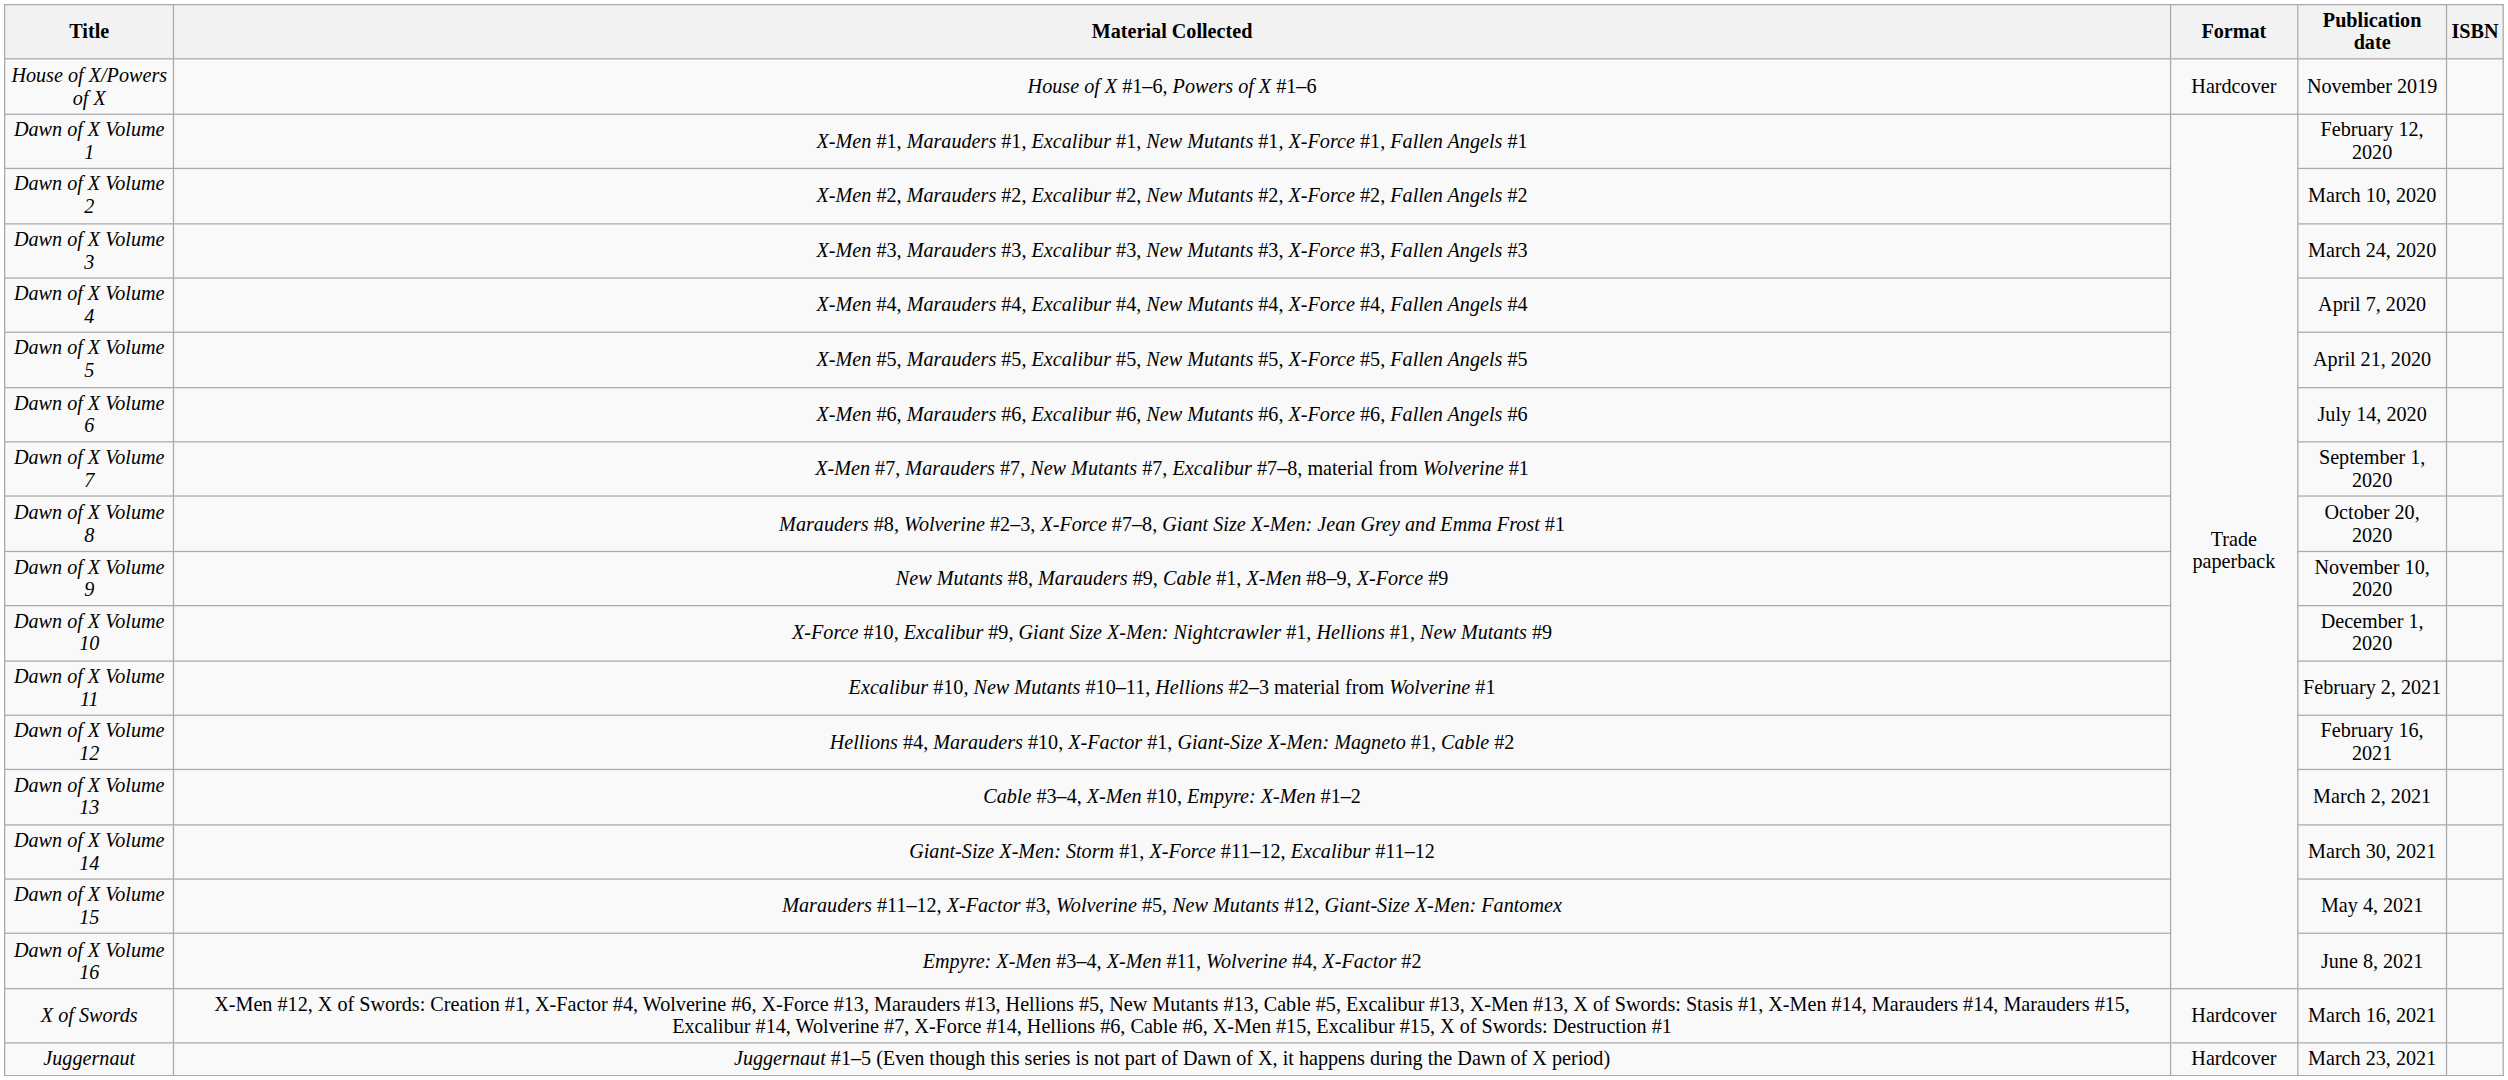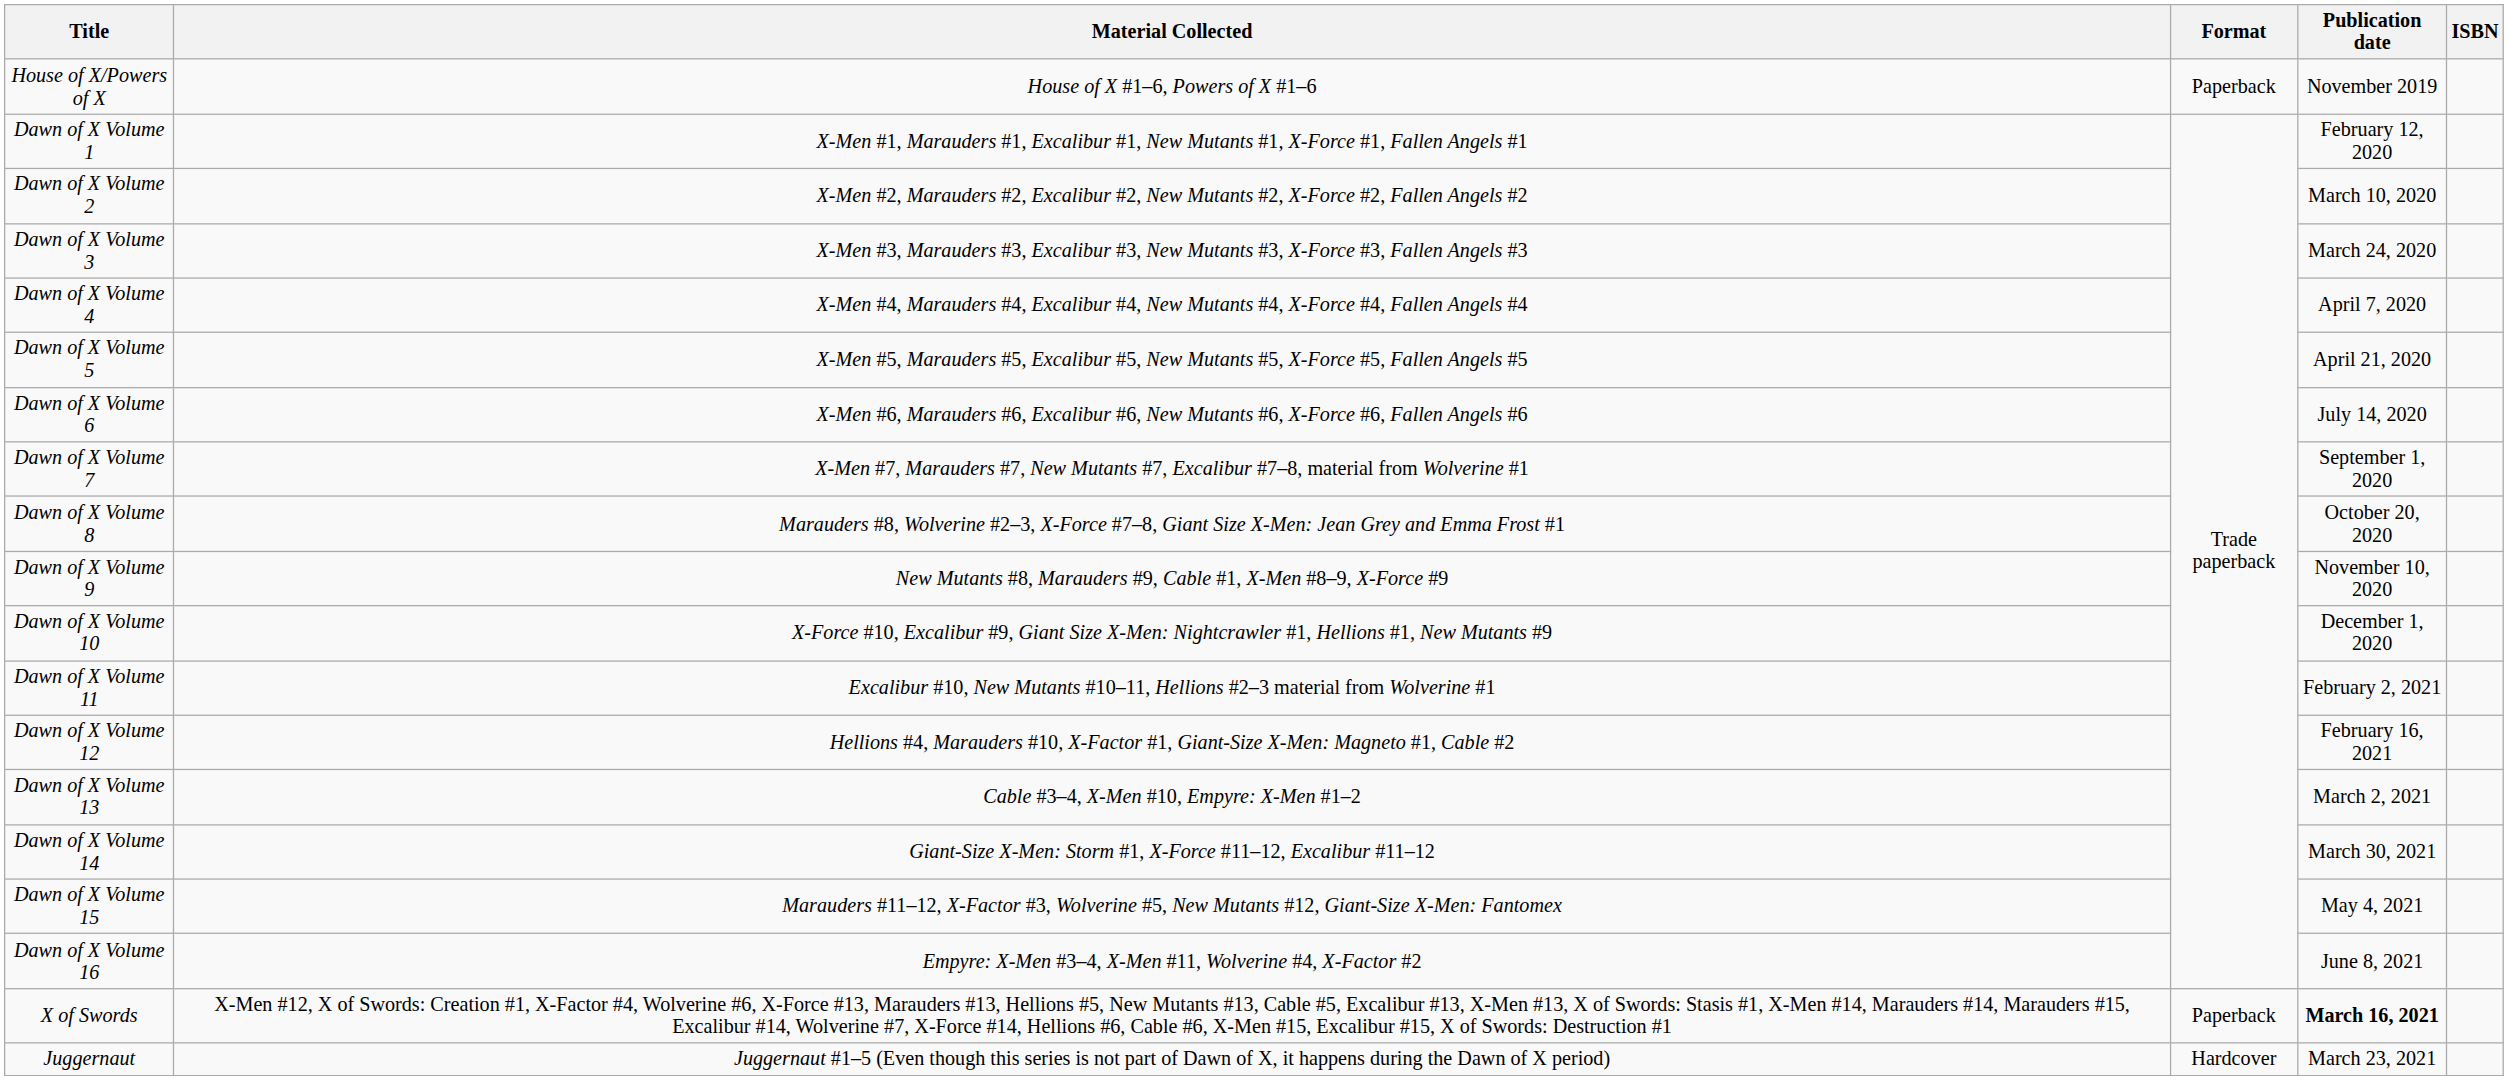 <table class="wikitable" style="text-align:center; width:100%">
 <tr>
 <th scope="col">Title</th>
 <th scope="col">Material Collected</th>
 <th scope="col">Format</th>
 <th scope="col">Publication date</th>
 <th scope="col">ISBN</th>
 </tr>
 <tr>
 <td><em>House of X/Powers of X</em></td>
 <td><em>House of X</em> #1–6, <em>Powers of X</em> #1–6</td>
-<td>Hardcover</td>
+<td>Paperback</td>
 <td>November 2019</td>
 <td></td>
 </tr>
 <tr>
 <td><em>Dawn of X Volume 1</em></td>
 <td><em>X-Men</em> #1, <em>Marauders</em> #1, <em>Excalibur</em> #1, <em>New Mutants</em> #1, <em>X-Force</em> #1, <em>Fallen Angels</em> #1</td>
 <td rowspan="16">Trade paperback</td>
 <td>February 12, 2020</td>
 <td></td>
 </tr>
 <tr>
 <td><em>Dawn of X Volume 2</em></td>
 <td><em>X-Men</em> #2, <em>Marauders</em> #2, <em>Excalibur</em> #2, <em>New Mutants</em> #2, <em>X-Force</em> #2, <em>Fallen Angels</em> #2</td>
 <td>March 10, 2020</td>
 <td></td>
 </tr>
 <tr>
 <td><em>Dawn of X Volume 3</em></td>
 <td><em>X-Men</em> #3, <em>Marauders</em> #3, <em>Excalibur</em> #3, <em>New Mutants</em> #3, <em>X-Force</em> #3, <em>Fallen Angels</em> #3</td>
 <td>March 24, 2020</td>
 <td></td>
 </tr>
 <tr>
 <td><em>Dawn of X Volume 4</em></td>
 <td><em>X-Men</em> #4, <em>Marauders</em> #4, <em>Excalibur</em> #4, <em>New Mutants</em> #4, <em>X-Force</em> #4, <em>Fallen Angels</em> #4</td>
 <td>April 7, 2020</td>
 <td></td>
 </tr>
 <tr>
 <td><em>Dawn of X Volume 5</em></td>
 <td><em>X-Men</em> #5, <em>Marauders</em> #5, <em>Excalibur</em> #5, <em>New Mutants</em> #5, <em>X-Force</em> #5, <em>Fallen Angels</em> #5</td>
 <td>April 21, 2020</td>
 <td></td>
 </tr>
 <tr>
 <td><em>Dawn of X Volume 6</em></td>
 <td><em>X-Men</em> #6, <em>Marauders</em> #6, <em>Excalibur</em> #6, <em>New Mutants</em> #6, <em>X-Force</em> #6, <em>Fallen Angels</em> #6</td>
 <td>July 14, 2020</td>
 <td></td>
 </tr>
 <tr>
 <td><em>Dawn of X Volume 7</em></td>
 <td><em>X-Men</em> #7, <em>Marauders</em> #7, <em>New Mutants</em> #7, <em>Excalibur</em> #7–8, material from <em>Wolverine</em> #1</td>
 <td>September 1, 2020</td>
 <td></td>
 </tr>
 <tr>
 <td><em>Dawn of X Volume 8</em></td>
 <td><em>Marauders</em> #8, <em>Wolverine</em> #2–3, <em>X-Force</em> #7–8, <em>Giant Size X-Men: Jean Grey and Emma Frost</em> #1</td>
 <td>October 20, 2020</td>
 <td></td>
 </tr>
 <tr>
 <td><em>Dawn of X Volume 9</em></td>
 <td><em>New Mutants</em> #8, <em>Marauders</em> #9, <em>Cable</em> #1, <em>X-Men</em> #8–9, <em>X-Force</em> #9</td>
 <td>November 10, 2020</td>
 <td></td>
 </tr>
 <tr>
 <td><em>Dawn of X Volume 10</em></td>
 <td><em>X-Force</em> #10, <em>Excalibur</em> #9, <em>Giant Size X-Men: Nightcrawler</em> #1, <em>Hellions</em> #1, <em>New Mutants</em> #9</td>
 <td>December 1, 2020</td>
 <td></td>
 </tr>
 <tr>
 <td><em>Dawn of X Volume 11</em></td>
 <td><em>Excalibur</em> #10<em>, New Mutants</em> #10–11, <em>Hellions</em> #2–3 material from <em>Wolverine</em> #1</td>
 <td>February 2, 2021</td>
 <td></td>
 </tr>
 <tr>
 <td><em>Dawn of X Volume 12</em></td>
 <td><em>Hellions</em> #4, <em>Marauders</em> #10, <em>X-Factor</em> #1, <em>Giant-Size X-Men: Magneto</em> #1, <em>Cable</em> #2</td>
 <td>February 16, 2021</td>
 <td></td>
 </tr>
 <tr>
 <td><em>Dawn of X Volume 13</em></td>
 <td><em>Cable</em> #3–4, <em>X-Men</em> #10, <em>Empyre: X-Men</em> #1–2</td>
 <td>March 2, 2021</td>
 <td></td>
 </tr>
 <tr>
 <td><em>Dawn of X Volume 14</em></td>
 <td><em>Giant-Size X-Men: Storm</em> #1, <em>X-Force</em> #11–12, <em>Excalibur</em> #11–12</td>
 <td>March 30, 2021</td>
 <td></td>
 </tr>
 <tr>
 <td><em>Dawn of X Volume 15</em></td>
 <td><em>Marauders</em> #11–12, <em>X-Factor</em> #3, <em>Wolverine</em> #5, <em>New Mutants</em> #12, <em>Giant-Size X-Men: Fantomex</em></td>
 <td>May 4, 2021</td>
 <td></td>
 </tr>
 <tr>
 <td><em>Dawn of X Volume 16</em></td>
 <td><em>Empyre: X-Men</em> #3–4, <em>X-Men</em> #11, <em>Wolverine</em> #4, <em>X-Factor</em> #2</td>
 <td>June 8, 2021</td>
 <td></td>
 </tr>
 <tr>
 <td><em>X of Swords</em></td>
 <td>X-Men #12, X of Swords: Creation #1, X-Factor #4, Wolverine #6, X-Force #13, Marauders #13, Hellions #5, New Mutants #13, Cable #5, Excalibur #13, X-Men #13, X of Swords: Stasis #1, X-Men #14, Marauders #14, Marauders #15, Excalibur #14, Wolverine #7, X-Force #14, Hellions #6, Cable #6, X-Men #15, Excalibur #15, X of Swords: Destruction #1</td>
-<td>Hardcover</td>
-<td>March 16, 2021</td>
+<td>Paperback</td>
+<td><strong>March 16, 2021</strong></td>
 <td></td>
 </tr>
 <tr>
 <td><em>Juggernaut</em></td>
 <td><em>Juggernaut</em> #1–5 (Even though this series is not part of Dawn of X, it happens during the Dawn of X period)</td>
 <td>Hardcover</td>
 <td>March 23, 2021</td>
 <td></td>
 </tr>
 <tr>
 </tr>
 </table>
